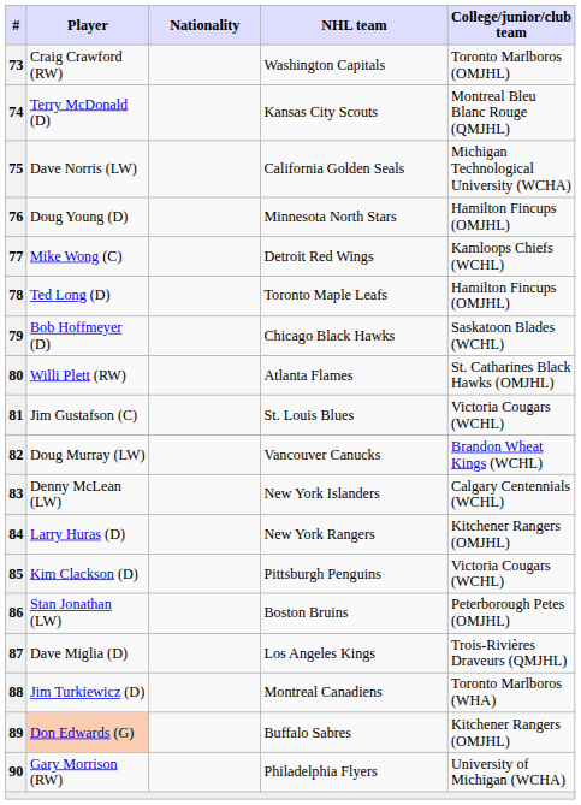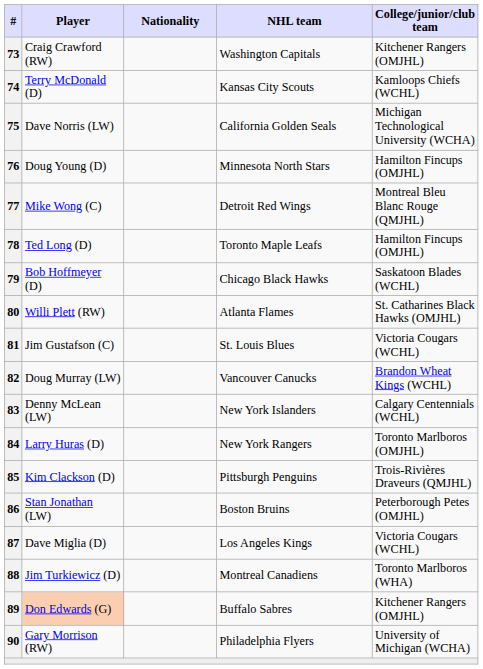 <table class="wikitable" style="width: 100%">
 <tr>
 <th style="background:#ddf; width:2.75%;">#</th>
 <th style="background:#ddf; width:22.0%;">Player</th>
 <th style="background:#ddf; width:20.0%;">Nationality</th>
 <th style="background:#ddf; width:34.0%;">NHL team</th>
 <th style="background:#ddf; width:100.0%;">College/junior/club team</th>
 </tr>
 <tr>
 <th>73</th>
 <td>Craig Crawford (RW)</td>
 <td></td>
 <td>Washington Capitals</td>
-<td>Toronto Marlboros (OMJHL)</td>
+<td>Kitchener Rangers (OMJHL)</td>
 </tr>
 <tr>
 <th>74</th>
 <td><a href='#'>Terry McDonald</a> (D)</td>
 <td></td>
 <td>Kansas City Scouts</td>
-<td>Montreal Bleu Blanc Rouge (QMJHL)</td>
+<td>Kamloops Chiefs (WCHL)</td>
 </tr>
 <tr>
 <th>75</th>
 <td>Dave Norris (LW)</td>
 <td></td>
 <td>California Golden Seals</td>
 <td>Michigan Technological University (WCHA)</td>
 </tr>
 <tr>
 <th>76</th>
 <td>Doug Young (D)</td>
 <td></td>
 <td>Minnesota North Stars</td>
 <td>Hamilton Fincups (OMJHL)</td>
 </tr>
 <tr>
 <th>77</th>
 <td><a href='#'>Mike Wong</a> (C)</td>
 <td></td>
 <td>Detroit Red Wings</td>
-<td>Kamloops Chiefs (WCHL)</td>
+<td>Montreal Bleu Blanc Rouge (QMJHL)</td>
 </tr>
 <tr>
 <th>78</th>
 <td><a href='#'>Ted Long</a> (D)</td>
 <td></td>
 <td>Toronto Maple Leafs</td>
 <td>Hamilton Fincups (OMJHL)</td>
 </tr>
 <tr>
 <th>79</th>
 <td><a href='#'>Bob Hoffmeyer</a> (D)</td>
 <td></td>
 <td>Chicago Black Hawks</td>
 <td>Saskatoon Blades (WCHL)</td>
 </tr>
 <tr>
 <th>80</th>
 <td><a href='#'>Willi Plett</a> (RW)</td>
 <td></td>
 <td>Atlanta Flames</td>
 <td>St. Catharines Black Hawks (OMJHL)</td>
 </tr>
 <tr>
 <th>81</th>
 <td>Jim Gustafson (C)</td>
 <td></td>
 <td>St. Louis Blues</td>
 <td>Victoria Cougars (WCHL)</td>
 </tr>
 <tr>
 <th>82</th>
 <td>Doug Murray (LW)</td>
 <td></td>
 <td>Vancouver Canucks</td>
 <td><a href='#'>Brandon Wheat Kings</a> (WCHL)</td>
 </tr>
 <tr>
 <th>83</th>
 <td>Denny McLean (LW)</td>
 <td></td>
 <td>New York Islanders</td>
 <td>Calgary Centennials (WCHL)</td>
 </tr>
 <tr>
 <th>84</th>
 <td><a href='#'>Larry Huras</a> (D)</td>
 <td></td>
 <td>New York Rangers</td>
-<td>Kitchener Rangers (OMJHL)</td>
+<td>Toronto Marlboros (OMJHL)</td>
 </tr>
 <tr>
 <th>85</th>
 <td><a href='#'>Kim Clackson</a> (D)</td>
 <td></td>
 <td>Pittsburgh Penguins</td>
-<td>Victoria Cougars (WCHL)</td>
+<td>Trois-Rivières Draveurs (QMJHL)</td>
 </tr>
 <tr>
 <th>86</th>
 <td><a href='#'>Stan Jonathan</a> (LW)</td>
 <td></td>
 <td>Boston Bruins</td>
 <td>Peterborough Petes (OMJHL)</td>
 </tr>
 <tr>
 <th>87</th>
 <td>Dave Miglia (D)</td>
 <td></td>
 <td>Los Angeles Kings</td>
-<td>Trois-Rivières Draveurs (QMJHL)</td>
+<td>Victoria Cougars (WCHL)</td>
 </tr>
 <tr>
 <th>88</th>
 <td><a href='#'>Jim Turkiewicz</a> (D)</td>
 <td></td>
 <td>Montreal Canadiens</td>
 <td>Toronto Marlboros (WHA)</td>
 </tr>
 <tr>
 <th>89</th>
 <td bgcolor="#FBCEB1"><a href='#'>Don Edwards</a> (G)</td>
 <td></td>
 <td>Buffalo Sabres</td>
 <td>Kitchener Rangers (OMJHL)</td>
 </tr>
 <tr>
 <th>90</th>
 <td><a href='#'>Gary Morrison</a> (RW)</td>
 <td></td>
 <td>Philadelphia Flyers</td>
 <td>University of Michigan (WCHA)</td>
 </tr>
 <tr>
 <td align=center colspan="6" bgcolor="#efefef"></td>
 </tr>
 </table>
